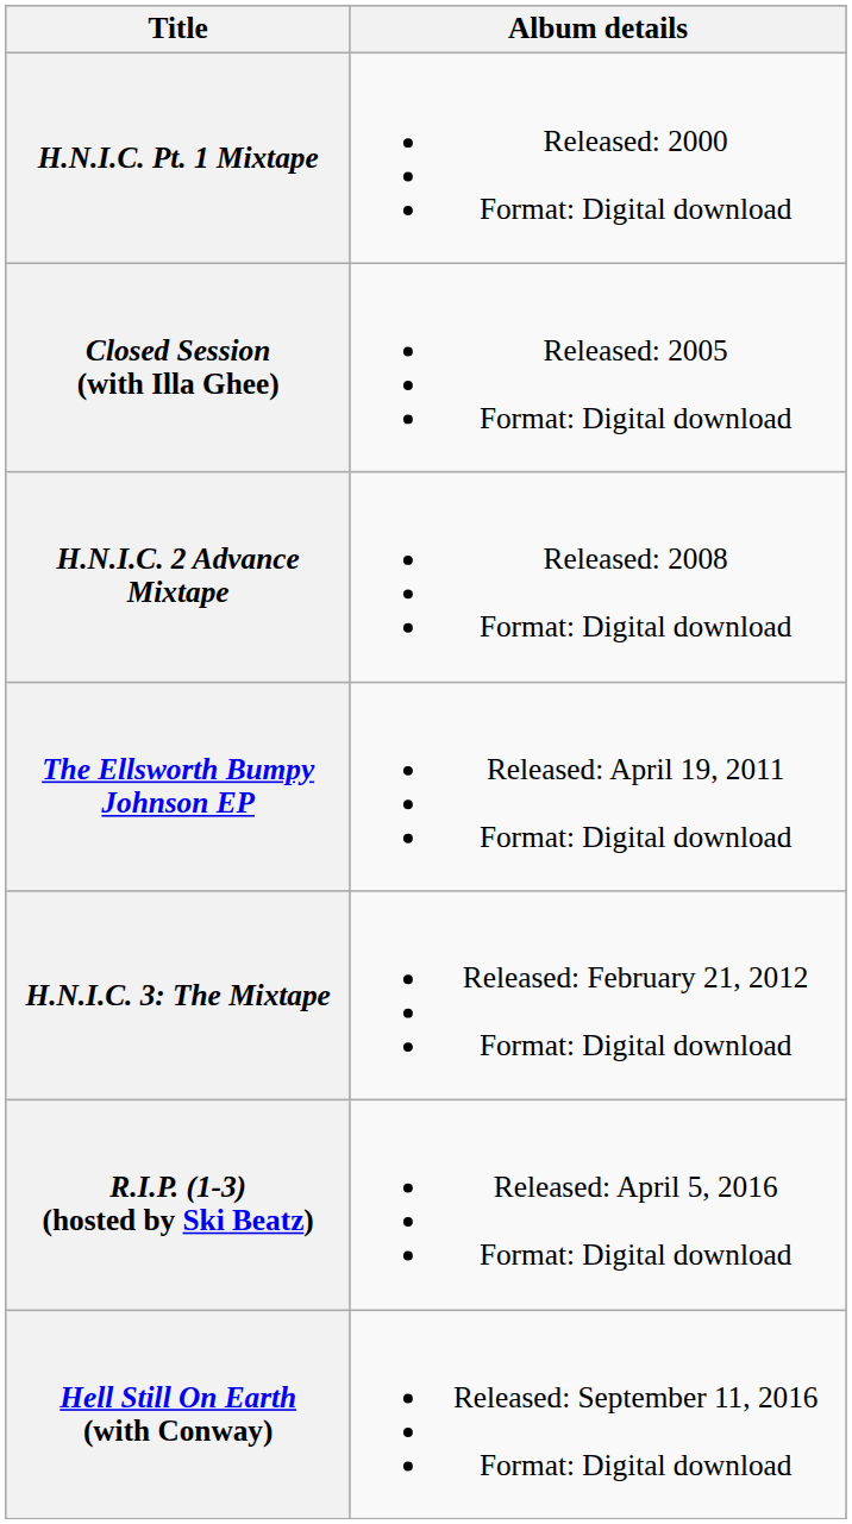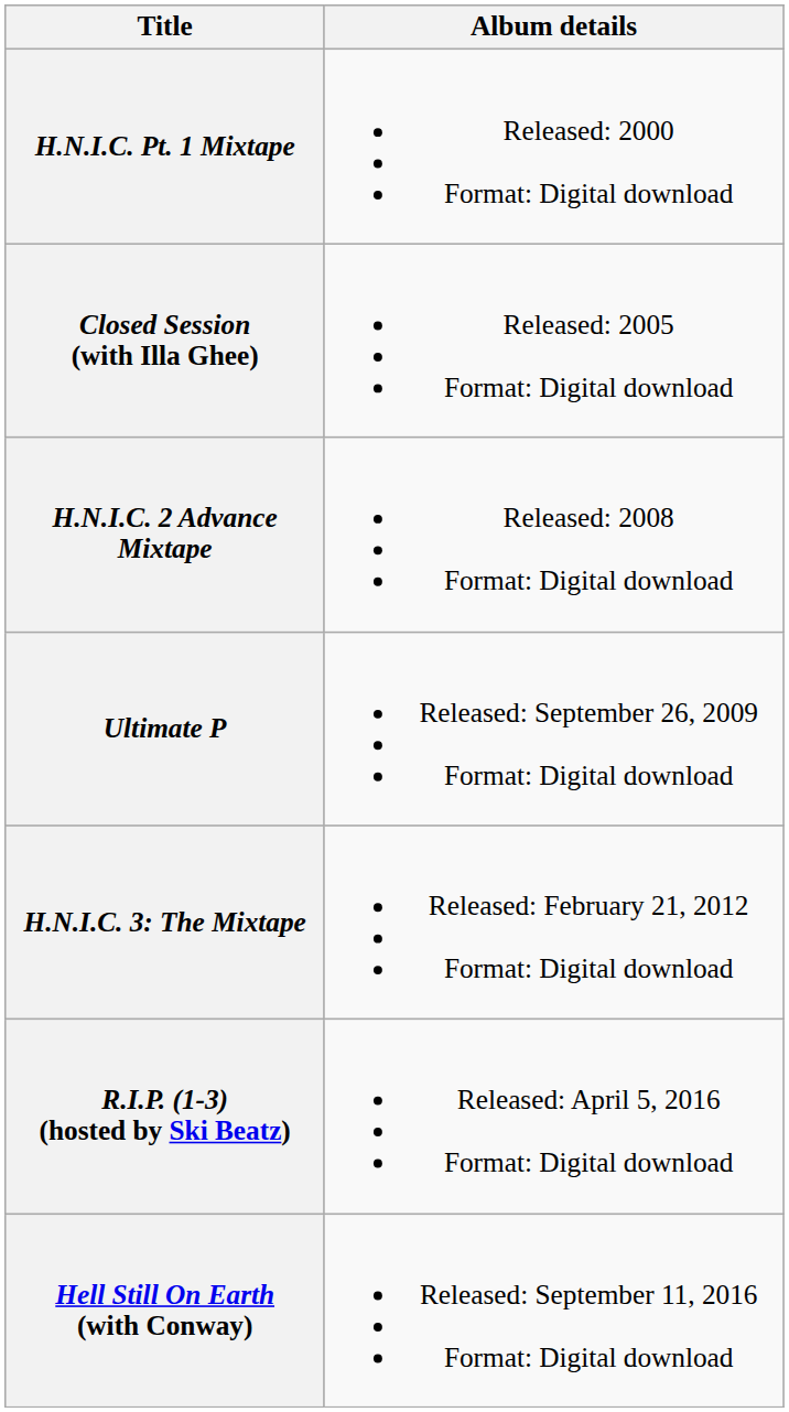 <table class="wikitable plainrowheaders" style="text-align:center;">
 <tr>
 <th scope="col" style="width:11em;">Title</th>
 <th scope="col" style="width:16em;">Album details</th>
 </tr>
 <tr>
 <th scope="row"><em>H.N.I.C. Pt. 1 Mixtape</em></th>
 <td><br><ul><li>Released: 2000</li><li></li><li>Format: Digital download</li></ul></td>
 </tr>
 <tr>
 <th scope="row"><em>Closed Session</em><br><span>(with Illa Ghee)</span></th>
 <td><br><ul><li>Released: 2005</li><li></li><li>Format: Digital download</li></ul></td>
 </tr>
 <tr>
 <th scope="row"><em>H.N.I.C. 2 Advance Mixtape</em></th>
 <td><br><ul><li>Released: 2008</li><li></li><li>Format: Digital download</li></ul></td>
 </tr>
 <tr>
-<th scope="row"><em><a href='#'>The Ellsworth Bumpy Johnson EP</a></em></th>
-<td><br><ul><li>Released: April 19, 2011</li><li></li><li>Format: Digital download</li></ul></td>
+<th scope="row"><em>Ultimate P</em></th>
+<td><br><ul><li>Released: September 26, 2009</li><li></li><li>Format: Digital download</li></ul></td>
 </tr>
 <tr>
 <th scope="row"><em>H.N.I.C. 3: The Mixtape</em></th>
 <td><br><ul><li>Released: February 21, 2012</li><li></li><li>Format: Digital download</li></ul></td>
 </tr>
 <tr>
 <th scope="row"><em>R.I.P. (1-3)</em><br><span>(hosted by <a href='#'>Ski Beatz</a>)</span></th>
 <td><br><ul><li>Released: April 5, 2016</li><li></li><li>Format: Digital download</li></ul></td>
 </tr>
 <tr>
 <th scope="row"><em><a href='#'>Hell Still On Earth</a></em><br><span>(with Conway)</span></th>
 <td><br><ul><li>Released: September 11, 2016</li><li></li><li>Format: Digital download</li></ul></td>
 </tr>
 </table>
